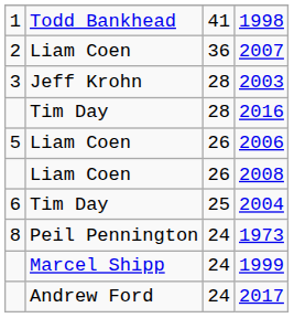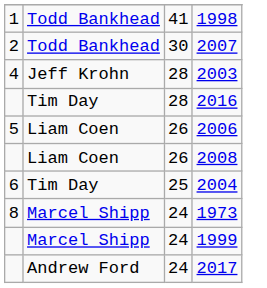 <table class="wikitable">
 <tr>
 </tr>
 <tr>
 <td>1</td>
 <td><a href='#'>Todd Bankhead</a></td>
 <td><abbr>41</abbr></td>
 <td><a href='#'>1998</a></td>
 </tr>
 <tr>
 <td>2</td>
-<td>Liam Coen</td>
-<td><abbr>36</abbr></td>
+<td><a href='#'>Todd Bankhead</a></td>
+<td><abbr>30</abbr></td>
 <td><a href='#'>2007</a></td>
 </tr>
 <tr>
-<td>3</td>
+<td>4</td>
 <td>Jeff Krohn</td>
 <td><abbr>28</abbr></td>
 <td><a href='#'>2003</a></td>
 </tr>
 <tr>
 <td></td>
 <td>Tim Day</td>
 <td><abbr>28</abbr> </td>
 <td><a href='#'>2016</a></td>
 </tr>
 <tr>
 <td>5</td>
 <td>Liam Coen</td>
 <td><abbr>26</abbr></td>
 <td><a href='#'>2006</a></td>
 </tr>
 <tr>
 <td></td>
 <td>Liam Coen</td>
 <td><abbr>26</abbr></td>
 <td><a href='#'>2008</a></td>
 </tr>
 <tr>
 <td>6</td>
 <td>Tim Day</td>
 <td><abbr>25</abbr></td>
 <td><a href='#'>2004</a></td>
 </tr>
 <tr>
 <td>8</td>
-<td>Peil Pennington</td>
+<td><a href='#'>Marcel Shipp</a></td>
 <td><abbr>24</abbr></td>
 <td><a href='#'>1973</a></td>
 </tr>
 <tr>
 <td></td>
 <td><a href='#'>Marcel Shipp</a></td>
 <td><abbr>24</abbr></td>
 <td><a href='#'>1999</a></td>
 </tr>
 <tr>
 <td></td>
 <td>Andrew Ford</td>
 <td><abbr>24</abbr></td>
 <td><a href='#'>2017</a></td>
 </tr>
 </table>
